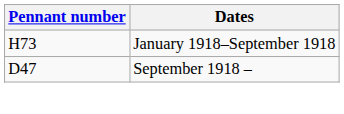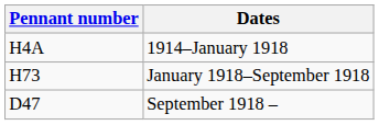 <table class="wikitable">
 <tr>
 <th><a href='#'>Pennant number</a></th>
 <th>Dates</th>
+</tr>
+<tr>
+<td>H4A</td>
+<td>1914–January 1918</td>
 </tr>
 <tr>
 <td>H73</td>
 <td>January 1918–September 1918</td>
 </tr>
 <tr>
 <td>D47</td>
 <td>September 1918 –</td>
 </tr>
 </table>
